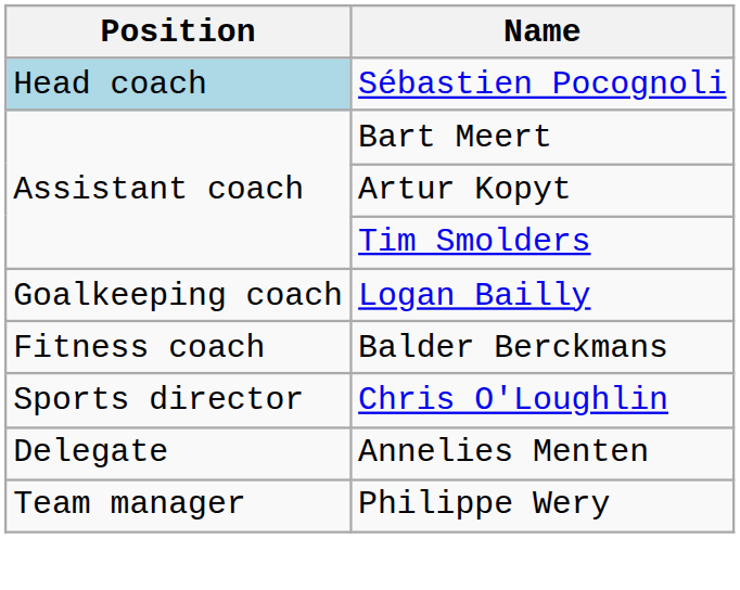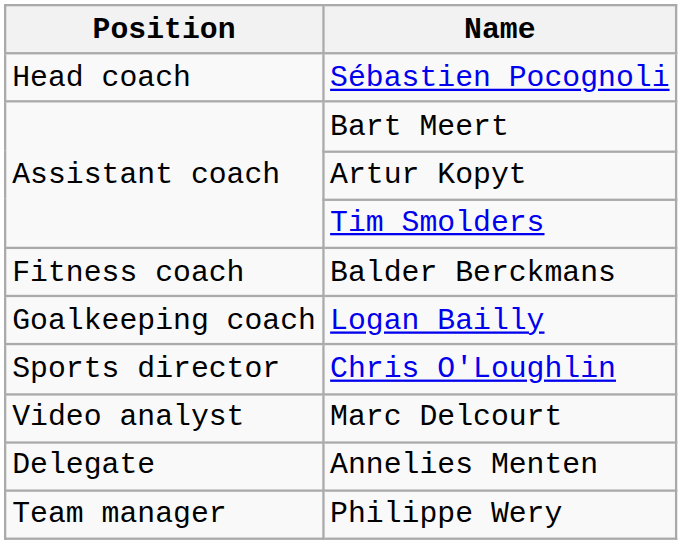 <table class="wikitable">
 <tr>
 <th>Position</th>
 <th>Name</th>
 </tr>
 <tr>
-<td style="background: lightblue;">Head coach</td>
+<td>Head coach</td>
 <td> <a href='#'>Sébastien Pocognoli</a></td>
 </tr>
 <tr>
 <td rowspan=3>Assistant coach</td>
 <td> Bart Meert</td>
 </tr>
 <tr>
 <td> Artur Kopyt</td>
 </tr>
 <tr>
 <td> <a href='#'>Tim Smolders</a></td>
 </tr>
 <tr>
+<td>Fitness coach</td>
+<td> Balder Berckmans</td>
+</tr>
+<tr>
 <td>Goalkeeping coach</td>
 <td> <a href='#'>Logan Bailly</a></td>
 </tr>
 <tr>
-<td>Fitness coach</td>
-<td> Balder Berckmans</td>
+<td>Sports director</td>
+<td> <a href='#'>Chris O'Loughlin</a></td>
 </tr>
 <tr>
-<td>Sports director</td>
-<td> <a href='#'>Chris O'Loughlin</a></td>
+<td>Video analyst</td>
+<td> Marc Delcourt</td>
 </tr>
 <tr>
 <td>Delegate</td>
 <td> Annelies Menten</td>
 </tr>
 <tr>
 <td>Team manager</td>
 <td> Philippe Wery</td>
 </tr>
 </table>
